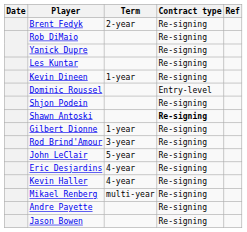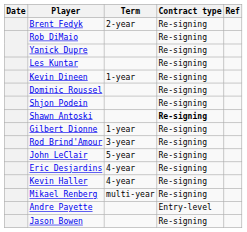 <table class="wikitable plainrowheaders">
 <tr style="background:#ddd; text-align:center;">
 <th>Date</th>
 <th>Player</th>
 <th>Term</th>
 <th>Contract type</th>
 <th>Ref</th>
 </tr>
 <tr>
 <th scope="row"></th>
 <td><a href='#'>Brent Fedyk</a></td>
 <td>2-year</td>
 <td>Re-signing</td>
 <td></td>
 </tr>
 <tr>
 <th scope="row" rowspan=2></th>
 <td><a href='#'>Rob DiMaio</a></td>
 <td></td>
 <td>Re-signing</td>
 <td></td>
 </tr>
 <tr>
 <td><a href='#'>Yanick Dupre</a></td>
 <td></td>
 <td>Re-signing</td>
 <td></td>
 </tr>
 <tr>
 <th scope="row"></th>
 <td><a href='#'>Les Kuntar</a></td>
 <td></td>
 <td>Re-signing</td>
 <td></td>
 </tr>
 <tr>
 <th scope="row"></th>
 <td><a href='#'>Kevin Dineen</a></td>
 <td>1-year</td>
 <td>Re-signing</td>
 <td></td>
 </tr>
 <tr>
 <th scope="row"></th>
 <td><a href='#'>Dominic Roussel</a></td>
 <td></td>
-<td>Entry-level</td>
+<td>Re-signing</td>
 <td></td>
 </tr>
 <tr>
 <th scope="row"></th>
 <td><a href='#'>Shjon Podein</a></td>
 <td></td>
 <td>Re-signing</td>
 <td></td>
 </tr>
 <tr>
 <th scope="row"></th>
 <td><a href='#'>Shawn Antoski</a></td>
 <td></td>
 <td><strong>Re-signing</strong></td>
 <td></td>
 </tr>
 <tr>
 <th scope="row"></th>
 <td><a href='#'>Gilbert Dionne</a></td>
 <td>1-year</td>
 <td>Re-signing</td>
 <td></td>
 </tr>
 <tr>
 <th scope="row"></th>
 <td><a href='#'>Rod Brind'Amour</a></td>
 <td>3-year</td>
 <td>Re-signing</td>
 <td></td>
 </tr>
 <tr>
 <th scope="row"></th>
 <td><a href='#'>John LeClair</a></td>
 <td>5-year</td>
 <td>Re-signing</td>
 <td></td>
 </tr>
 <tr>
 <th scope="row"></th>
 <td><a href='#'>Eric Desjardins</a></td>
 <td>4-year</td>
 <td>Re-signing</td>
 <td></td>
 </tr>
 <tr>
 <th scope="row"></th>
 <td><a href='#'>Kevin Haller</a></td>
 <td>4-year</td>
 <td>Re-signing</td>
 <td></td>
 </tr>
 <tr>
 <th scope="row"></th>
 <td><a href='#'>Mikael Renberg</a></td>
 <td>multi-year</td>
 <td>Re-signing</td>
 <td></td>
 </tr>
 <tr>
 <th scope="row"></th>
 <td><a href='#'>Andre Payette</a></td>
 <td></td>
-<td>Re-signing</td>
+<td>Entry-level</td>
 <td></td>
 </tr>
 <tr>
 <th scope="row"></th>
 <td><a href='#'>Jason Bowen</a></td>
 <td></td>
 <td>Re-signing</td>
 <td></td>
 </tr>
 </table>
